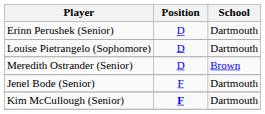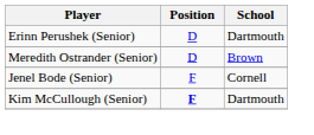 <table class="wikitable">
 <tr>
 <th>Player</th>
 <th>  Position  </th>
 <th>School</th>
 </tr>
 <tr>
 <td>Erinn Perushek (Senior)</td>
 <td align=center><a href='#'>D</a></td>
 <td>Dartmouth</td>
 </tr>
 <tr>
 </tr>
 <tr>
-<td>Louise Pietrangelo (Sophomore)</td>
-<td align=center><a href='#'>D</a></td>
-<td>Dartmouth</td>
-</tr>
-<tr>
 </tr>
 <tr>
 <td>Meredith Ostrander (Senior)</td>
 <td align=center><a href='#'>D</a></td>
 <td><a href='#'>Brown</a></td>
 </tr>
 <tr>
 </tr>
 <tr>
 <td>Jenel Bode (Senior)</td>
 <td align=center><a href='#'>F</a></td>
-<td>Dartmouth</td>
+<td>Cornell</td>
 </tr>
 <tr>
 </tr>
 <tr>
 <td>Kim McCullough (Senior)</td>
 <td align=center><strong><a href='#'>F</a></strong></td>
 <td>Dartmouth</td>
 </tr>
 <tr>
 </tr>
 </table>
